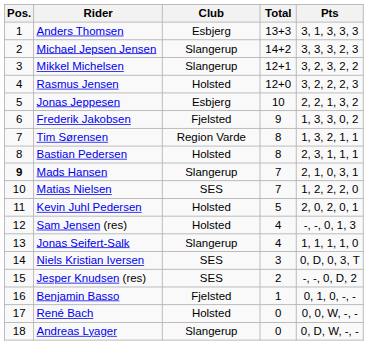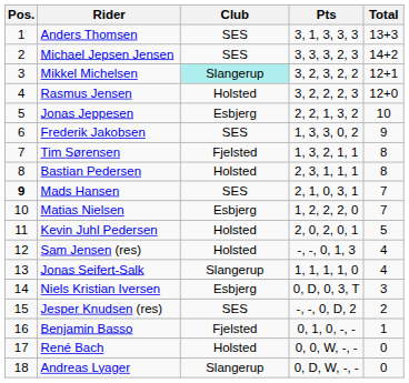 <table class=wikitable style="font-size:93%;">
 <tr>
 <th width=25px>Pos.</th>
 <th width=160px>Rider</th>
 <th width=120px>Club</th>
+<th width=80px>Pts</th>
 <th width=40px>Total</th>
-<th width=80px>Pts</th>
 </tr>
 <tr align=center>
 <td>1</td>
 <td align=left><a href='#'>Anders Thomsen</a></td>
-<td>Esbjerg</td>
+<td>SES</td>
+<td>3, 1, 3, 3, 3</td>
 <td>13+3</td>
-<td>3, 1, 3, 3, 3</td>
 </tr>
 <tr align=center>
 <td>2</td>
 <td align=left><a href='#'>Michael Jepsen Jensen</a></td>
-<td>Slangerup</td>
+<td>SES</td>
+<td>3, 3, 3, 2, 3</td>
 <td>14+2</td>
-<td>3, 3, 3, 2, 3</td>
 </tr>
 <tr align=center>
 <td>3</td>
 <td align=left><a href='#'>Mikkel Michelsen</a></td>
-<td>Slangerup</td>
+<td style="background: paleturquoise;">Slangerup</td>
+<td>3, 2, 3, 2, 2</td>
 <td>12+1</td>
-<td>3, 2, 3, 2, 2</td>
 </tr>
 <tr align=center>
 <td>4</td>
 <td align=left><a href='#'>Rasmus Jensen</a></td>
 <td>Holsted</td>
+<td>3, 2, 2, 2, 3</td>
 <td>12+0</td>
-<td>3, 2, 2, 2, 3</td>
 </tr>
 <tr align=center>
 <td>5</td>
 <td align=left><a href='#'>Jonas Jeppesen</a></td>
 <td>Esbjerg</td>
+<td>2, 2, 1, 3, 2</td>
 <td>10</td>
-<td>2, 2, 1, 3, 2</td>
 </tr>
 <tr align=center>
 <td>6</td>
 <td align=left><a href='#'>Frederik Jakobsen</a></td>
-<td>Fjelsted</td>
+<td>SES</td>
+<td>1, 3, 3, 0, 2</td>
 <td>9</td>
-<td>1, 3, 3, 0, 2</td>
 </tr>
 <tr align=center>
 <td>7</td>
 <td align=left><a href='#'>Tim Sørensen</a></td>
-<td>Region Varde</td>
+<td>Fjelsted</td>
+<td>1, 3, 2, 1, 1</td>
 <td>8</td>
-<td>1, 3, 2, 1, 1</td>
 </tr>
 <tr align=center>
 <td>8</td>
 <td align=left><a href='#'>Bastian Pedersen</a></td>
 <td>Holsted</td>
+<td>2, 3, 1, 1, 1</td>
 <td>8</td>
-<td>2, 3, 1, 1, 1</td>
 </tr>
 <tr align=center>
 <td><strong>9</strong></td>
 <td align=left><a href='#'>Mads Hansen</a></td>
-<td>Slangerup</td>
+<td>SES</td>
+<td>2, 1, 0, 3, 1</td>
 <td>7</td>
-<td>2, 1, 0, 3, 1</td>
 </tr>
 <tr align=center>
 <td>10</td>
 <td align=left><a href='#'>Matias Nielsen</a></td>
-<td>SES</td>
+<td>Esbjerg</td>
+<td>1, 2, 2, 2, 0</td>
 <td>7</td>
-<td>1, 2, 2, 2, 0</td>
 </tr>
 <tr align=center>
 <td>11</td>
 <td align=left><a href='#'>Kevin Juhl Pedersen</a></td>
 <td>Holsted</td>
+<td>2, 0, 2, 0, 1</td>
 <td>5</td>
-<td>2, 0, 2, 0, 1</td>
 </tr>
 <tr align=center>
 <td>12</td>
 <td align=left><a href='#'>Sam Jensen</a> (res)</td>
 <td>Holsted</td>
+<td>-, -, 0, 1, 3</td>
 <td>4</td>
-<td>-, -, 0, 1, 3</td>
 </tr>
 <tr align=center>
 <td>13</td>
 <td align=left><a href='#'>Jonas Seifert-Salk</a></td>
 <td>Slangerup</td>
+<td>1, 1, 1, 1, 0</td>
 <td>4</td>
-<td>1, 1, 1, 1, 0</td>
 </tr>
 <tr align=center>
 <td>14</td>
 <td align=left><a href='#'>Niels Kristian Iversen</a></td>
-<td>SES</td>
+<td>Esbjerg</td>
+<td>0, D, 0, 3, T</td>
 <td>3</td>
-<td>0, D, 0, 3, T</td>
 </tr>
 <tr align=center>
 <td>15</td>
 <td align=left><a href='#'>Jesper Knudsen</a> (res)</td>
 <td>SES</td>
+<td>-, -, 0, D, 2</td>
 <td>2</td>
-<td>-, -, 0, D, 2</td>
 </tr>
 <tr align=center>
 <td>16</td>
 <td align=left><a href='#'>Benjamin Basso</a></td>
 <td>Fjelsted</td>
+<td>0, 1, 0, -, -</td>
 <td>1</td>
-<td>0, 1, 0, -, -</td>
 </tr>
 <tr align=center>
 <td>17</td>
 <td align=left><a href='#'>René Bach</a></td>
 <td>Holsted</td>
+<td>0, 0, W, -, -</td>
 <td>0</td>
-<td>0, 0, W, -, -</td>
 </tr>
 <tr align=center>
 <td>18</td>
 <td align=left><a href='#'>Andreas Lyager</a></td>
 <td>Slangerup</td>
+<td>0, D, W, -, -</td>
 <td>0</td>
-<td>0, D, W, -, -</td>
 </tr>
 </table>
